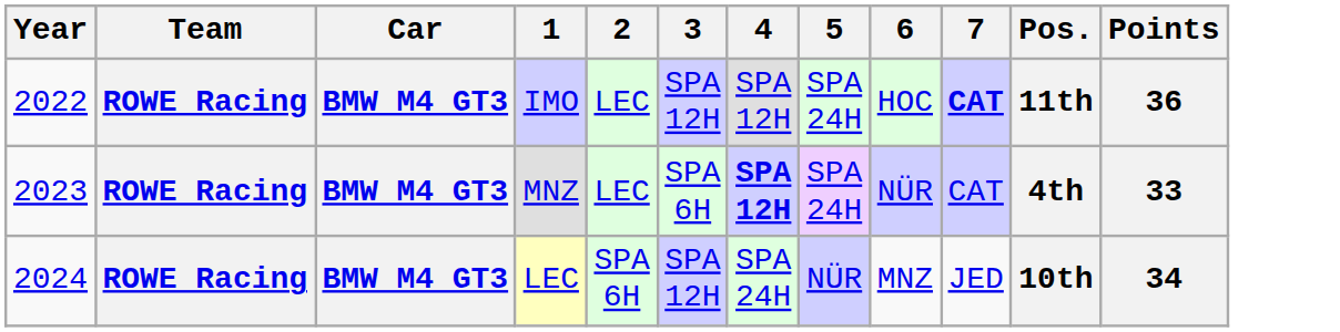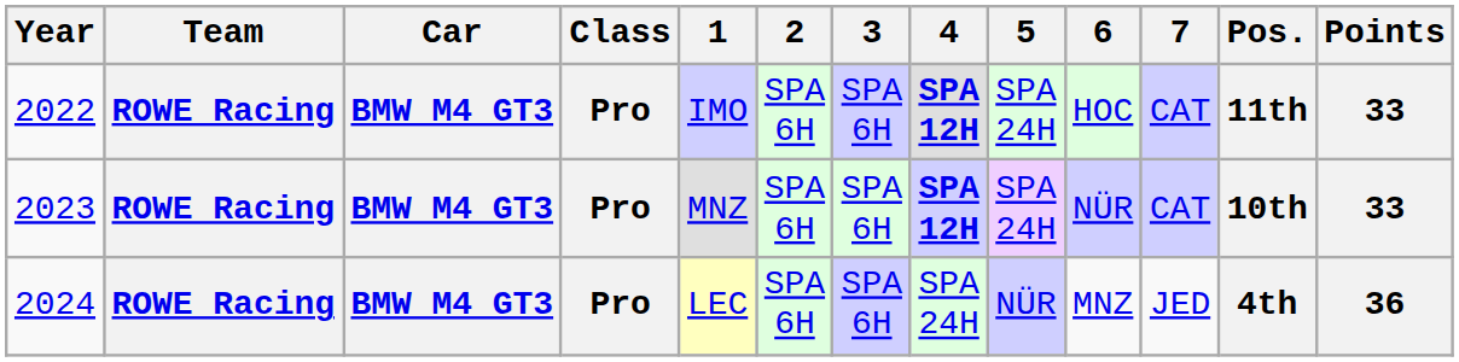 <table class="wikitable" border="1" style="text-align:center; font-size:90%;">
 <tr>
 <th>Year</th>
 <th>Team</th>
 <th>Car</th>
+<th>Class</th>
 <th>1</th>
 <th>2</th>
 <th>3</th>
 <th>4</th>
 <th>5</th>
 <th>6</th>
 <th>7</th>
 <th>Pos.</th>
 <th>Points</th>
 </tr>
 <tr>
 <td><a href='#'>2022</a></td>
 <th><a href='#'>ROWE Racing</a></th>
 <th><a href='#'>BMW M4 GT3</a></th>
+<th>Pro</th>
 <td style="background:#CFCFFF;"><a href='#'>IMO</a><br></td>
-<td style="background:#DFFFDF;"><a href='#'>LEC</a><br></td>
-<td style="background:#CFCFFF;"><a href='#'>SPA<br>12H</a><br></td>
-<td style="background:#DFDFDF;"><a href='#'>SPA<br>12H</a><br></td>
+<td style="background:#DFFFDF;"><a href='#'>SPA<br>6H</a><br></td>
+<td style="background:#CFCFFF;"><a href='#'>SPA<br>6H</a><br></td>
+<td style="background:#DFDFDF;"><strong><a href='#'>SPA<br>12H</a><br></strong></td>
 <td style="background:#DFFFDF;"><a href='#'>SPA<br>24H</a><br></td>
 <td style="background:#DFFFDF;"><a href='#'>HOC</a><br></td>
-<td style="background:#CFCFFF;"><strong><a href='#'>CAT</a><br></strong></td>
+<td style="background:#CFCFFF;"><a href='#'>CAT</a><br></td>
 <th>11th</th>
-<th>36</th>
+<th>33</th>
 </tr>
 <tr>
 <td><a href='#'>2023</a></td>
 <th><a href='#'>ROWE Racing</a></th>
 <th><a href='#'>BMW M4 GT3</a></th>
+<th>Pro</th>
 <td style="background:#DFDFDF;"><a href='#'>MNZ</a><br></td>
-<td style="background:#DFFFDF;"><a href='#'>LEC</a><br></td>
+<td style="background:#DFFFDF;"><a href='#'>SPA<br>6H</a><br></td>
 <td style="background:#DFFFDF;"><a href='#'>SPA<br>6H</a><br></td>
 <td style="background:#CFCFFF;"><strong><a href='#'>SPA<br>12H</a><br></strong></td>
 <td style="background:#EFCFFF;"><a href='#'>SPA<br>24H</a><br></td>
 <td style="background:#CFCFFF;"><a href='#'>NÜR</a><br></td>
 <td style="background:#CFCFFF;"><a href='#'>CAT</a><br></td>
-<th>4th</th>
+<th>10th</th>
 <th>33</th>
 </tr>
 <tr>
 <td><a href='#'>2024</a></td>
 <th><a href='#'>ROWE Racing</a></th>
 <th><a href='#'>BMW M4 GT3</a></th>
+<th>Pro</th>
 <td style="background:#FFFFBF;"><a href='#'>LEC</a><br></td>
 <td style="background:#DFFFDF;"><a href='#'>SPA<br>6H</a><br></td>
-<td style="background:#CFCFFF;"><a href='#'>SPA<br>12H</a><br></td>
+<td style="background:#CFCFFF;"><a href='#'>SPA<br>6H</a><br></td>
 <td style="background:#DFFFDF;"><a href='#'>SPA<br>24H</a><br></td>
 <td style="background:#CFCFFF;"><a href='#'>NÜR</a><br></td>
 <td style="background:#;"><a href='#'>MNZ</a><br></td>
 <td style="background:#;"><a href='#'>JED</a><br></td>
-<th>10th</th>
-<th>34</th>
+<th>4th</th>
+<th>36</th>
 </tr>
 </table>
